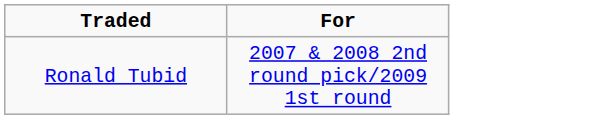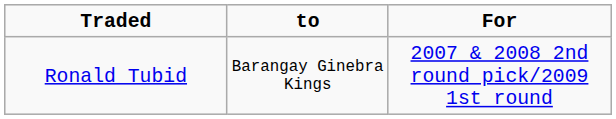 <table class="wikitable" style="text-align: center">
 <tr>
 <td style="width:140px"><strong>Traded</strong></td>
+<td style="width:100px"><strong>to</strong></td>
 <td style="width:140px"><strong>For</strong></td>
 </tr>
 <tr style="height:40px">
 <td><a href='#'>Ronald Tubid</a></td>
+<td style="font-size: 80%">Barangay Ginebra Kings</td>
 <td><a href='#'>2007 & 2008 2nd round pick/2009 1st round</a></td>
 </tr>
 </table>
